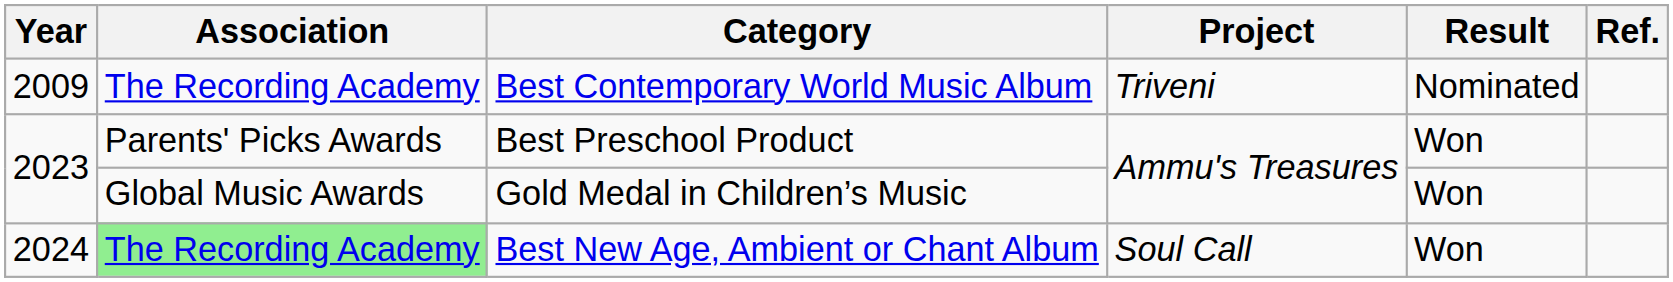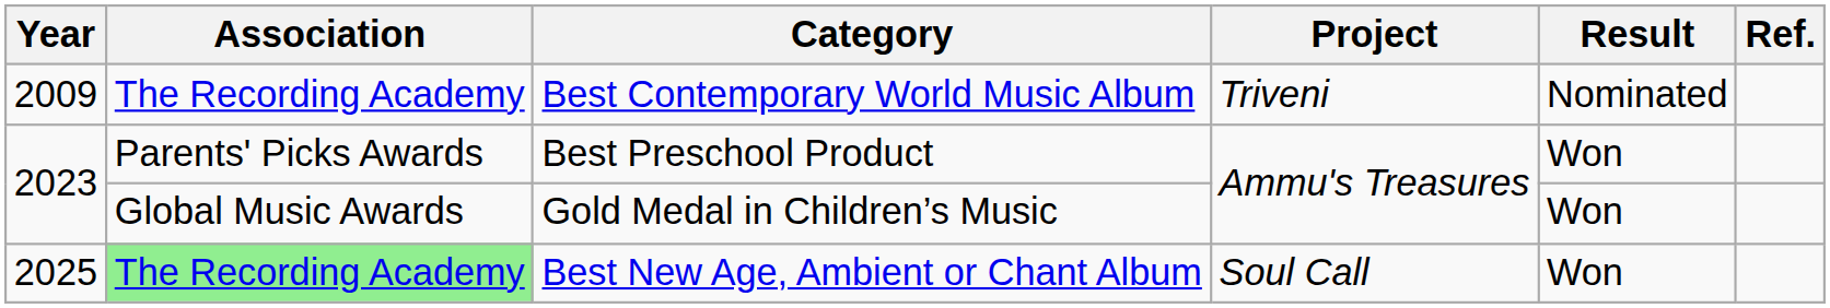 <table class="wikitable sortable" style="margin:auto;">
 <tr>
 <th>Year</th>
 <th>Association</th>
 <th>Category</th>
 <th>Project</th>
 <th>Result</th>
 <th>Ref.</th>
 </tr>
 <tr>
 <td>2009</td>
 <td><a href='#'>The Recording Academy</a></td>
 <td><a href='#'>Best Contemporary World Music Album</a></td>
 <td><em>Triveni</em></td>
 <td>Nominated</td>
 <td></td>
 </tr>
 <tr>
 <td rowspan="2">2023</td>
 <td>Parents' Picks Awards</td>
 <td>Best Preschool Product</td>
 <td rowspan="2"><em>Ammu's Treasures</em></td>
 <td>Won</td>
 <td></td>
 </tr>
 <tr>
 <td>Global Music Awards</td>
 <td>Gold Medal in Children’s Music</td>
 <td>Won</td>
 <td></td>
 </tr>
 <tr>
-<td>2024</td>
+<td>2025</td>
 <td style="background: lightgreen;"><a href='#'>The Recording Academy</a></td>
 <td><a href='#'>Best New Age, Ambient or Chant Album</a></td>
 <td><em>Soul Call</em></td>
 <td>Won</td>
 <td></td>
 </tr>
 </table>
